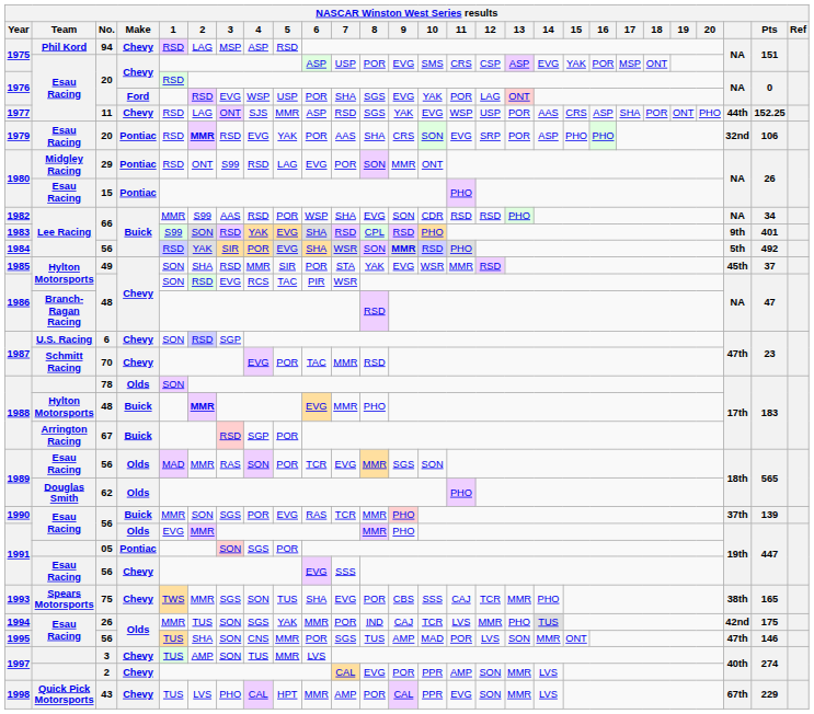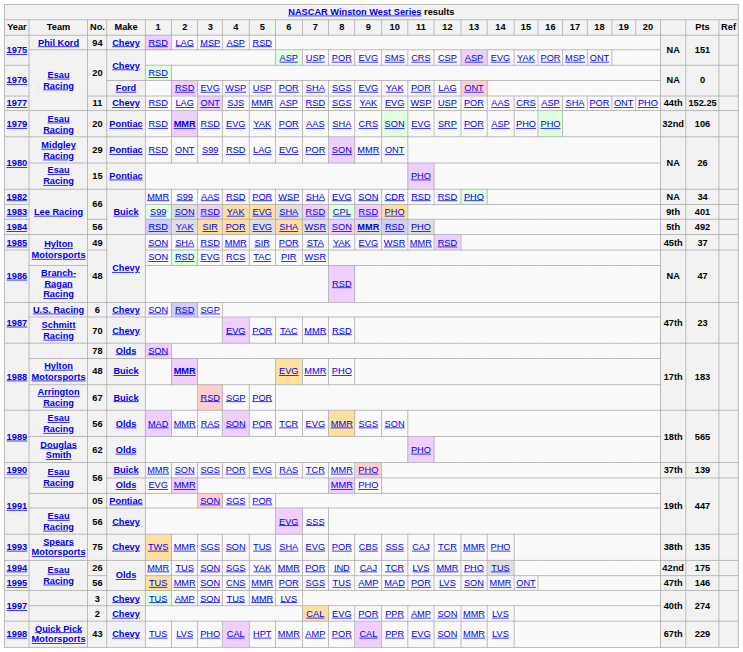 <table class="wikitable" style="text-align:center; font-size:75%">
 <tr>
 <th colspan=36><a href='#'>NASCAR Winston West Series</a> results</th>
 </tr>
 <tr>
 <th>Year</th>
 <th>Team</th>
 <th>No.</th>
 <th>Make</th>
 <th>1</th>
 <th>2</th>
 <th>3</th>
 <th>4</th>
 <th>5</th>
 <th>6</th>
 <th>7</th>
 <th>8</th>
 <th>9</th>
 <th>10</th>
 <th>11</th>
 <th>12</th>
 <th>13</th>
 <th>14</th>
 <th>15</th>
 <th>16</th>
 <th>17</th>
 <th>18</th>
 <th>19</th>
 <th>20</th>
 <th></th>
 <th>Pts</th>
 <th>Ref</th>
 </tr>
 <tr>
 <th rowspan=2><a href='#'>1975</a></th>
 <th><a href='#'>Phil Kord</a></th>
 <th>94</th>
 <th><a href='#'>Chevy</a></th>
 <td style="background:#EFCFFF;"><a href='#'>RSD</a><br></td>
 <td><a href='#'>LAG</a></td>
 <td><a href='#'>MSP</a></td>
 <td><a href='#'>ASP</a></td>
 <td><a href='#'>RSD</a></td>
 <td colspan=15></td>
 <th rowspan=2>NA</th>
 <th rowspan=2>151</th>
 <th rowspan=2></th>
 </tr>
 <tr>
 <th rowspan=4><a href='#'>Esau Racing</a></th>
 <th rowspan=3>20</th>
 <th rowspan=2><a href='#'>Chevy</a></th>
 <td colspan=5></td>
 <td style="background:#DFFFDF;"><a href='#'>ASP</a><br></td>
 <td><a href='#'>USP</a></td>
 <td><a href='#'>POR</a></td>
 <td><a href='#'>EVG</a></td>
 <td><a href='#'>SMS</a></td>
 <td><a href='#'>CRS</a></td>
 <td><a href='#'>CSP</a></td>
 <td style="background:#EFCFFF;"><a href='#'>ASP</a><br></td>
 <td><a href='#'>EVG</a></td>
 <td><a href='#'>YAK</a></td>
 <td><a href='#'>POR</a></td>
 <td><a href='#'>MSP</a></td>
 <td><a href='#'>ONT</a></td>
 <td colspan=2></td>
 </tr>
 <tr>
 <th rowspan=2><a href='#'>1976</a></th>
 <td style="background:#DFFFDF;"><a href='#'>RSD</a><br></td>
 <td colspan=19></td>
 <th rowspan=2>NA</th>
 <th rowspan=2>0</th>
 <th rowspan=2></th>
 </tr>
 <tr>
 <th><a href='#'>Ford</a></th>
 <td></td>
 <td style="background:#EFCFFF;"><a href='#'>RSD</a><br></td>
 <td><a href='#'>EVG</a></td>
 <td><a href='#'>WSP</a></td>
 <td><a href='#'>USP</a></td>
 <td><a href='#'>POR</a></td>
 <td><a href='#'>SHA</a></td>
 <td><a href='#'>SGS</a></td>
 <td><a href='#'>EVG</a></td>
 <td><a href='#'>YAK</a></td>
 <td><a href='#'>POR</a></td>
 <td><a href='#'>LAG</a></td>
 <td style="background:#FFCFCF;"><a href='#'>ONT</a><br></td>
 <td colspan=7></td>
 </tr>
 <tr>
 <th><a href='#'>1977</a></th>
 <th>11</th>
 <th><a href='#'>Chevy</a></th>
 <td><a href='#'>RSD</a></td>
 <td><a href='#'>LAG</a></td>
 <td style="background:#EFCFFF;"><a href='#'>ONT</a><br></td>
 <td><a href='#'>SJS</a></td>
 <td><a href='#'>MMR</a></td>
 <td><a href='#'>ASP</a></td>
 <td><a href='#'>RSD</a></td>
 <td><a href='#'>SGS</a></td>
 <td><a href='#'>YAK</a></td>
 <td><a href='#'>EVG</a></td>
 <td><a href='#'>WSP</a></td>
 <td><a href='#'>USP</a></td>
 <td><a href='#'>POR</a></td>
 <td><a href='#'>AAS</a></td>
 <td><a href='#'>CRS</a></td>
 <td><a href='#'>ASP</a></td>
 <td><a href='#'>SHA</a></td>
 <td><a href='#'>POR</a></td>
 <td><a href='#'>ONT</a></td>
 <td><a href='#'>PHO</a></td>
 <th>44th</th>
 <th>152.25</th>
 <th></th>
 </tr>
 <tr>
 <th><a href='#'>1979</a></th>
 <th><a href='#'>Esau Racing</a></th>
 <th>20</th>
 <th><a href='#'>Pontiac</a></th>
 <td><a href='#'>RSD</a></td>
 <td style="background:#EFCFFF;"><strong><a href='#'>MMR</a></strong><br></td>
 <td><a href='#'>RSD</a></td>
 <td><a href='#'>EVG</a></td>
 <td><a href='#'>YAK</a></td>
 <td><a href='#'>POR</a></td>
 <td><a href='#'>AAS</a></td>
 <td><a href='#'>SHA</a></td>
 <td><a href='#'>CRS</a></td>
 <td style="background:#DFFFDF;"><a href='#'>SON</a><br></td>
 <td><a href='#'>EVG</a></td>
 <td><a href='#'>SRP</a></td>
 <td><a href='#'>POR</a></td>
 <td><a href='#'>ASP</a></td>
 <td><a href='#'>PHO</a></td>
 <td style="background:#DFFFDF;"><a href='#'>PHO</a><br></td>
 <td colspan=4></td>
 <th>32nd</th>
 <th>106</th>
 <th></th>
 </tr>
 <tr>
 <th rowspan=2><a href='#'>1980</a></th>
 <th><a href='#'>Midgley Racing</a></th>
 <th>29</th>
 <th><a href='#'>Pontiac</a></th>
 <td><a href='#'>RSD</a></td>
 <td><a href='#'>ONT</a></td>
 <td><a href='#'>S99</a></td>
 <td><a href='#'>RSD</a></td>
 <td><a href='#'>LAG</a></td>
 <td><a href='#'>EVG</a></td>
 <td><a href='#'>POR</a></td>
 <td style="background:#EFCFFF;"><a href='#'>SON</a><br></td>
 <td><a href='#'>MMR</a></td>
 <td><a href='#'>ONT</a></td>
 <td colspan=10></td>
 <th rowspan=2>NA</th>
 <th rowspan=2>26</th>
 <th rowspan=2></th>
 </tr>
 <tr>
 <th><a href='#'>Esau Racing</a></th>
 <th>15</th>
 <th><a href='#'>Pontiac</a></th>
 <td colspan=10></td>
 <td style="background:#EFCFFF;"><a href='#'>PHO</a><br></td>
 <td colspan=9></td>
 </tr>
 <tr>
 <th><a href='#'>1982</a></th>
 <th rowspan=3><a href='#'>Lee Racing</a></th>
 <th rowspan=2>66</th>
 <th rowspan=3><a href='#'>Buick</a></th>
 <td><a href='#'>MMR</a></td>
 <td><a href='#'>S99</a></td>
 <td><a href='#'>AAS</a></td>
 <td><a href='#'>RSD</a></td>
 <td><a href='#'>POR</a></td>
 <td><a href='#'>WSP</a></td>
 <td><a href='#'>SHA</a></td>
 <td><a href='#'>EVG</a></td>
 <td><a href='#'>SON</a></td>
 <td><a href='#'>CDR</a></td>
 <td><a href='#'>RSD</a></td>
 <td><a href='#'>RSD</a></td>
 <td style="background:#DFFFDF;"><a href='#'>PHO</a><br></td>
 <td colspan=7></td>
 <th>NA</th>
 <th>34</th>
 <th></th>
 </tr>
 <tr>
 <th><a href='#'>1983</a></th>
 <td style="background:#DFFFDF;"><a href='#'>S99</a><br></td>
 <td style="background:#DFDFDF;"><a href='#'>SON</a><br></td>
 <td style="background:#EFCFFF;"><a href='#'>RSD</a><br></td>
 <td style="background:#FFDF9F;"><a href='#'>YAK</a><br></td>
 <td style="background:#FFDF9F;"><a href='#'>EVG</a><br></td>
 <td style="background:#DFDFDF;"><a href='#'>SHA</a><br></td>
 <td style="background:#EFCFFF;"><a href='#'>RSD</a><br></td>
 <td style="background:#DFFFDF;"><a href='#'>CPL</a><br></td>
 <td style="background:#EFCFFF;"><a href='#'>RSD</a><br></td>
 <td style="background:#FFDF9F;"><a href='#'>PHO</a><br></td>
 <td colspan=10></td>
 <th>9th</th>
 <th>401</th>
 <th></th>
 </tr>
 <tr>
 <th><a href='#'>1984</a></th>
 <th>56</th>
 <td style="background:#CFCFFF;"><a href='#'>RSD</a><br></td>
 <td style="background:#DFDFDF;"><a href='#'>YAK</a><br></td>
 <td style="background:#FFDF9F;"><a href='#'>SIR</a><br></td>
 <td style="background:#FFDF9F;"><a href='#'>POR</a><br></td>
 <td style="background:#DFDFDF;"><a href='#'>EVG</a><br></td>
 <td style="background:#FFDF9F;"><a href='#'>SHA</a><br></td>
 <td style="background:#DFDFDF;"><a href='#'>WSR</a><br></td>
 <td style="background:#EFCFFF;"><a href='#'>SON</a><br></td>
 <td style="background:#DFDFDF;"><strong><a href='#'>MMR</a></strong><br></td>
 <td style="background:#CFCFFF;"><a href='#'>RSD</a><br></td>
 <td style="background:#DFDFDF;"><a href='#'>PHO</a><br></td>
 <td colspan=9></td>
 <th>5th</th>
 <th>492</th>
 <th></th>
 </tr>
 <tr>
 <th><a href='#'>1985</a></th>
 <th rowspan=2><a href='#'>Hylton Motorsports</a></th>
 <th>49</th>
 <th rowspan=3><a href='#'>Chevy</a></th>
 <td><a href='#'>SON</a></td>
 <td><a href='#'>SHA</a></td>
 <td><a href='#'>RSD</a></td>
 <td><a href='#'>MMR</a></td>
 <td><a href='#'>SIR</a></td>
 <td><a href='#'>POR</a></td>
 <td><a href='#'>STA</a></td>
 <td><a href='#'>YAK</a></td>
 <td><a href='#'>EVG</a></td>
 <td><a href='#'>WSR</a></td>
 <td><a href='#'>MMR</a></td>
 <td style="background:#EFCFFF;"><a href='#'>RSD</a><br></td>
 <td colspan=8></td>
 <th>45th</th>
 <th>37</th>
 <th></th>
 </tr>
 <tr>
 <th rowspan=2><a href='#'>1986</a></th>
 <th rowspan=2>48</th>
 <td><a href='#'>SON</a></td>
 <td style="background:#DFFFDF;"><a href='#'>RSD</a><br></td>
 <td><a href='#'>EVG</a></td>
 <td><a href='#'>RCS</a></td>
 <td><a href='#'>TAC</a></td>
 <td><a href='#'>PIR</a></td>
 <td><a href='#'>WSR</a></td>
 <td colspan=13></td>
 <th rowspan=2>NA</th>
 <th rowspan=2>47</th>
 <th rowspan=2></th>
 </tr>
 <tr>
 <th><a href='#'>Branch-Ragan Racing</a></th>
 <td colspan=7></td>
 <td style="background:#EFCFFF;"><a href='#'>RSD</a><br></td>
 <td colspan=12></td>
 </tr>
 <tr>
 <th rowspan=2><a href='#'>1987</a></th>
 <th><a href='#'>U.S. Racing</a></th>
 <th>6</th>
 <th><a href='#'>Chevy</a></th>
 <td><a href='#'>SON</a></td>
 <td style="background:#CFCFFF;"><a href='#'>RSD</a><br></td>
 <td><a href='#'>SGP</a></td>
 <td colspan=17></td>
 <th rowspan=2>47th</th>
 <th rowspan=2>23</th>
 <th rowspan=2></th>
 </tr>
 <tr>
 <th><a href='#'>Schmitt Racing</a></th>
 <th>70</th>
 <th><a href='#'>Chevy</a></th>
 <td colspan=3></td>
 <td style="background:#EFCFFF;"><a href='#'>EVG</a><br></td>
 <td><a href='#'>POR</a></td>
 <td><a href='#'>TAC</a></td>
 <td><a href='#'>MMR</a></td>
 <td><a href='#'>RSD</a></td>
 <td colspan=12></td>
 </tr>
 <tr>
 <th rowspan=3><a href='#'>1988</a></th>
 <th></th>
 <th>78</th>
 <th><a href='#'>Olds</a></th>
 <td style="background:#EFCFFF;"><a href='#'>SON</a><br></td>
 <td colspan=19></td>
 <th rowspan=3>17th</th>
 <th rowspan=3>183</th>
 <th rowspan=3></th>
 </tr>
 <tr>
 <th><a href='#'>Hylton Motorsports</a></th>
 <th>48</th>
 <th><a href='#'>Buick</a></th>
 <td></td>
 <td style="background:#EFCFFF;"><strong><a href='#'>MMR</a></strong><br></td>
 <td colspan=3></td>
 <td style="background:#FFDF9F;"><a href='#'>EVG</a><br></td>
 <td><a href='#'>MMR</a></td>
 <td><a href='#'>PHO</a></td>
 <td colspan=12></td>
 </tr>
 <tr>
 <th><a href='#'>Arrington Racing</a></th>
 <th>67</th>
 <th><a href='#'>Buick</a></th>
 <td colspan=2></td>
 <td style="background:#FFCFCF;"><a href='#'>RSD</a><br></td>
 <td><a href='#'>SGP</a></td>
 <td><a href='#'>POR</a></td>
 <td colspan=15></td>
 </tr>
 <tr>
 <th rowspan=2><a href='#'>1989</a></th>
 <th><a href='#'>Esau Racing</a></th>
 <th>56</th>
 <th><a href='#'>Olds</a></th>
 <td style="background:#EFCFFF;"><a href='#'>MAD</a><br></td>
 <td><a href='#'>MMR</a></td>
 <td><a href='#'>RAS</a></td>
 <td style="background:#EFCFFF;"><a href='#'>SON</a><br></td>
 <td><a href='#'>POR</a></td>
 <td><a href='#'>TCR</a></td>
 <td><a href='#'>EVG</a></td>
 <td style="background:#FFDF9F;"><a href='#'>MMR</a><br></td>
 <td><a href='#'>SGS</a></td>
 <td><a href='#'>SON</a></td>
 <td colspan=10></td>
 <th rowspan=2>18th</th>
 <th rowspan=2>565</th>
 <th rowspan=2></th>
 </tr>
 <tr>
 <th><a href='#'>Douglas Smith</a></th>
 <th>62</th>
 <th><a href='#'>Olds</a></th>
 <td colspan=10></td>
 <td style="background:#EFCFFF;"><a href='#'>PHO</a><br></td>
 <td colspan=9></td>
 </tr>
 <tr>
 <th><a href='#'>1990</a></th>
 <th rowspan=2><a href='#'>Esau Racing</a></th>
 <th rowspan=2>56</th>
 <th><a href='#'>Buick</a></th>
 <td><a href='#'>MMR</a></td>
 <td><a href='#'>SON</a></td>
 <td><a href='#'>SGS</a></td>
 <td><a href='#'>POR</a></td>
 <td><a href='#'>EVG</a></td>
 <td><a href='#'>RAS</a></td>
 <td><a href='#'>TCR</a></td>
 <td><a href='#'>MMR</a></td>
 <td style="background:#FFCFCF;"><a href='#'>PHO</a><br></td>
 <td colspan=11></td>
 <th>37th</th>
 <th>139</th>
 <th></th>
 </tr>
 <tr>
 <th rowspan=3><a href='#'>1991</a></th>
 <th><a href='#'>Olds</a></th>
 <td><a href='#'>EVG</a></td>
 <td style="background:#EFCFFF;"><a href='#'>MMR</a><br></td>
 <td colspan=5></td>
 <td style="background:#EFCFFF;"><a href='#'>MMR</a><br></td>
 <td><a href='#'>PHO</a></td>
 <td colspan=11></td>
 <th rowspan=3>19th</th>
 <th rowspan=3>447</th>
 <th rowspan=3></th>
 </tr>
 <tr>
 <th></th>
 <th>05</th>
 <th><a href='#'>Pontiac</a></th>
 <td colspan=2></td>
 <td style="background:#FFCFCF;"><a href='#'>SON</a><br></td>
 <td><a href='#'>SGS</a></td>
 <td><a href='#'>POR</a></td>
 <td colspan=15></td>
 </tr>
 <tr>
 <th><a href='#'>Esau Racing</a></th>
 <th>56</th>
 <th><a href='#'>Chevy</a></th>
 <td colspan=5></td>
 <td style="background:#EFCFFF;"><a href='#'>EVG</a><br></td>
 <td><a href='#'>SSS</a></td>
 <td colspan=13></td>
 </tr>
 <tr>
 <th><a href='#'>1993</a></th>
 <th><a href='#'>Spears Motorsports</a></th>
 <th>75</th>
 <th><a href='#'>Chevy</a></th>
 <td style="background:#FFDF9F;"><a href='#'>TWS</a><br></td>
 <td><a href='#'>MMR</a></td>
 <td><a href='#'>SGS</a></td>
 <td><a href='#'>SON</a></td>
 <td><a href='#'>TUS</a></td>
 <td><a href='#'>SHA</a></td>
 <td><a href='#'>EVG</a></td>
 <td><a href='#'>POR</a></td>
 <td><a href='#'>CBS</a></td>
 <td><a href='#'>SSS</a></td>
 <td><a href='#'>CAJ</a></td>
 <td><a href='#'>TCR</a></td>
 <td><a href='#'>MMR</a></td>
 <td><a href='#'>PHO</a></td>
 <td colspan=6></td>
 <th>38th</th>
-<th>165</th>
+<th>135</th>
 <th></th>
 </tr>
 <tr>
 <th><a href='#'>1994</a></th>
 <th rowspan=2><a href='#'>Esau Racing</a></th>
 <th>26</th>
 <th rowspan=2><a href='#'>Olds</a></th>
 <td><a href='#'>MMR</a></td>
 <td><a href='#'>TUS</a></td>
 <td><a href='#'>SON</a></td>
 <td><a href='#'>SGS</a></td>
 <td><a href='#'>YAK</a></td>
 <td><a href='#'>MMR</a></td>
 <td><a href='#'>POR</a></td>
 <td><a href='#'>IND</a></td>
 <td><a href='#'>CAJ</a></td>
 <td><a href='#'>TCR</a></td>
 <td><a href='#'>LVS</a></td>
 <td><a href='#'>MMR</a></td>
 <td><a href='#'>PHO</a></td>
 <td style="background:#DFDFDF;"><a href='#'>TUS</a><br></td>
 <td colspan=6></td>
 <th>42nd</th>
 <th>175</th>
 <th></th>
 </tr>
 <tr>
 <th><a href='#'>1995</a></th>
 <th>56</th>
 <td style="background:#FFDF9F;"><a href='#'>TUS</a><br></td>
-<td><a href='#'>SHA</a></td>
+<td><a href='#'>MMR</a></td>
 <td><a href='#'>SON</a></td>
 <td><a href='#'>CNS</a></td>
 <td><a href='#'>MMR</a></td>
 <td><a href='#'>POR</a></td>
 <td><a href='#'>SGS</a></td>
 <td><a href='#'>TUS</a></td>
 <td><a href='#'>AMP</a></td>
 <td><a href='#'>MAD</a></td>
 <td><a href='#'>POR</a></td>
 <td><a href='#'>LVS</a></td>
 <td><a href='#'>SON</a></td>
 <td><a href='#'>MMR</a></td>
 <td><a href='#'>ONT</a></td>
 <td colspan=5></td>
 <th>47th</th>
 <th>146</th>
 <th></th>
 </tr>
 <tr>
 <th rowspan=2><a href='#'>1997</a></th>
 <th></th>
 <th>3</th>
 <th><a href='#'>Chevy</a></th>
 <td style="background:#DFFFDF;"><a href='#'>TUS</a><br></td>
 <td><a href='#'>AMP</a></td>
 <td><a href='#'>SON</a></td>
 <td><a href='#'>TUS</a></td>
 <td><a href='#'>MMR</a></td>
 <td><a href='#'>LVS</a></td>
 <td colspan=14></td>
 <th rowspan=2>40th</th>
 <th rowspan=2>274</th>
 <th rowspan=2></th>
 </tr>
 <tr>
 <th></th>
 <th>2</th>
 <th><a href='#'>Chevy</a></th>
 <td colspan=6></td>
 <td style="background:#FFDF9F;"><a href='#'>CAL</a><br></td>
 <td><a href='#'>EVG</a></td>
 <td><a href='#'>POR</a></td>
 <td><a href='#'>PPR</a></td>
 <td><a href='#'>AMP</a></td>
 <td><a href='#'>SON</a></td>
 <td><a href='#'>MMR</a></td>
 <td><a href='#'>LVS</a></td>
 <td colspan=6></td>
 </tr>
 <tr>
 <th><a href='#'>1998</a></th>
 <th><a href='#'>Quick Pick Motorsports</a></th>
 <th>43</th>
 <th><a href='#'>Chevy</a></th>
 <td><a href='#'>TUS</a></td>
 <td><a href='#'>LVS</a></td>
 <td><a href='#'>PHO</a></td>
 <td style="background:#EFCFFF;"><a href='#'>CAL</a><br></td>
 <td><a href='#'>HPT</a></td>
 <td><a href='#'>MMR</a></td>
 <td><a href='#'>AMP</a></td>
 <td><a href='#'>POR</a></td>
 <td style="background:#EFCFFF;"><a href='#'>CAL</a><br></td>
 <td><a href='#'>PPR</a></td>
 <td><a href='#'>EVG</a></td>
 <td><a href='#'>SON</a></td>
 <td><a href='#'>MMR</a></td>
 <td><a href='#'>LVS</a></td>
 <td colspan=6></td>
 <th>67th</th>
 <th>229</th>
 <th></th>
 </tr>
 </table>
